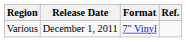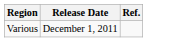 <table class="wikitable">
 <tr>
 <th>Region</th>
 <th>Release Date</th>
-<th>Format</th>
 <th>Ref.</th>
 </tr>
 <tr>
 <td>Various</td>
 <td>December 1, 2011</td>
-<td><a href='#'>7" Vinyl</a></td>
 <td></td>
 </tr>
 </table>
